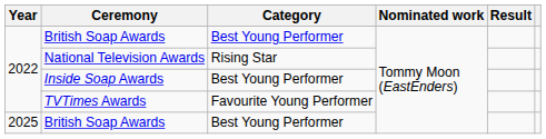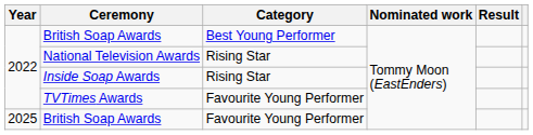 <table class="wikitable">
 <tr>
 <th>Year</th>
 <th>Ceremony</th>
 <th>Category</th>
 <th>Nominated work</th>
 <th>Result</th>
 <th></th>
 </tr>
 <tr>
 <td rowspan="4">2022</td>
 <td><a href='#'>British Soap Awards</a></td>
 <td><a href='#'>Best Young Performer</a></td>
 <td rowspan="5">Tommy Moon<br>(<em>EastEnders</em>)</td>
 <td></td>
 <td align="center"></td>
 </tr>
 <tr>
 <td><a href='#'>National Television Awards</a></td>
 <td>Rising Star</td>
 <td></td>
 <td align="center"></td>
 </tr>
 <tr>
 <td><a href='#'><em>Inside Soap</em> Awards</a></td>
-<td>Best Young Performer</td>
+<td>Rising Star</td>
 <td></td>
 <td align="center"></td>
 </tr>
 <tr>
 <td><a href='#'><em>TVTimes</em> Awards</a></td>
 <td>Favourite Young Performer</td>
 <td></td>
 <td align="center"></td>
 </tr>
 <tr>
 <td>2025</td>
 <td><a href='#'>British Soap Awards</a></td>
-<td>Best Young Performer</td>
+<td>Favourite Young Performer</td>
 <td></td>
 <td align="center"></td>
 </tr>
 </table>
